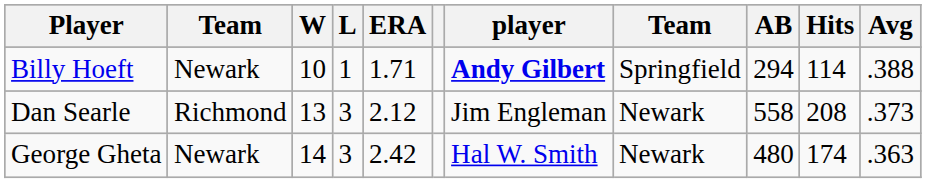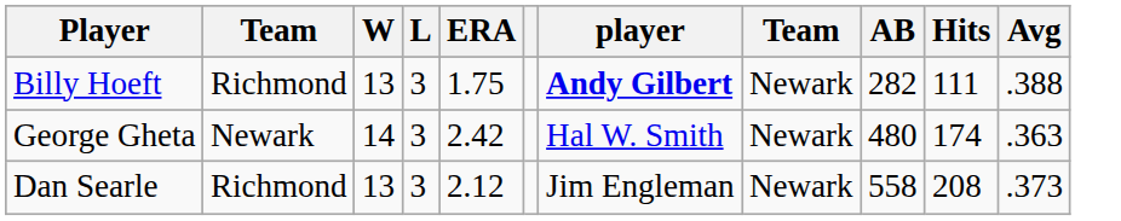 <table class="wikitable">
 <tr>
 <th>Player</th>
 <th>Team</th>
 <th>W</th>
 <th>L</th>
 <th>ERA</th>
 <th></th>
 <th>player</th>
 <th>Team</th>
 <th>AB</th>
 <th>Hits</th>
 <th>Avg</th>
 </tr>
 <tr>
 <td><a href='#'>Billy Hoeft</a></td>
-<td>Newark</td>
-<td>10</td>
-<td>1</td>
-<td>1.71</td>
+<td>Richmond</td>
+<td>13</td>
+<td>3</td>
+<td>1.75</td>
 <td></td>
 <td><strong><a href='#'>Andy Gilbert</a></strong></td>
-<td>Springfield</td>
-<td>294</td>
-<td>114</td>
+<td>Newark</td>
+<td>282</td>
+<td>111</td>
 <td>.388</td>
+</tr>
+<tr>
+<td>George Gheta</td>
+<td>Newark</td>
+<td>14</td>
+<td>3</td>
+<td>2.42</td>
+<td></td>
+<td><a href='#'>Hal W. Smith</a></td>
+<td>Newark</td>
+<td>480</td>
+<td>174</td>
+<td>.363</td>
 </tr>
 <tr>
 <td>Dan Searle</td>
 <td>Richmond</td>
 <td>13</td>
 <td>3</td>
 <td>2.12</td>
 <td></td>
 <td>Jim Engleman</td>
 <td>Newark</td>
 <td>558</td>
 <td>208</td>
 <td>.373</td>
 </tr>
-<tr>
-<td>George Gheta</td>
-<td>Newark</td>
-<td>14</td>
-<td>3</td>
-<td>2.42</td>
-<td></td>
-<td><a href='#'>Hal W. Smith</a></td>
-<td>Newark</td>
-<td>480</td>
-<td>174</td>
-<td>.363</td>
-</tr>
 </table>
